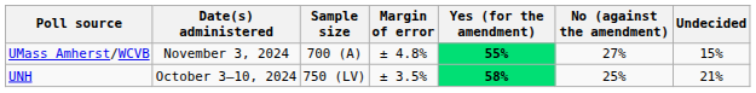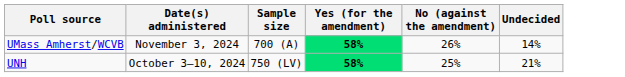 <table class="wikitable" style="font-size:90%;text-align:center;">
 <tr>
 <th>Poll source</th>
 <th>Date(s)<br>administered</th>
 <th>Sample<br>size</th>
-<th>Margin<br>of error</th>
 <th style="width:100px;">Yes (for the amendment)</th>
 <th style="width:100px;">No (against the amendment)</th>
 <th>Undecided</th>
 </tr>
 <tr>
 <td style="text-align:left;"><a href='#'>UMass Amherst</a>/<a href='#'>WCVB</a></td>
 <td>November 3, 2024</td>
 <td>700 (A)</td>
-<td>± 4.8%</td>
-<td style="background: rgb(1,223,116);"><strong>55%</strong></td>
-<td>27%</td>
-<td>15%</td>
+<td style="background: rgb(1,223,116);"><strong>58%</strong></td>
+<td>26%</td>
+<td>14%</td>
 </tr>
 <tr>
 <td style="text-align:left;"><a href='#'>UNH</a></td>
 <td>October 3–10, 2024</td>
 <td>750 (LV)</td>
-<td>± 3.5%</td>
 <td style="background: rgb(1,223,116);"><strong>58%</strong></td>
 <td>25%</td>
 <td>21%</td>
 </tr>
 </table>
